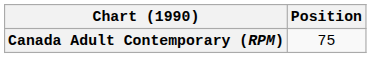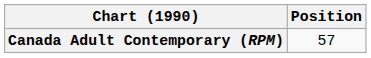 <table class="wikitable plainrowheaders" style="text-align:center">
 <tr>
 <th>Chart (1990)</th>
 <th>Position</th>
 </tr>
 <tr>
 <th scope="row">Canada Adult Contemporary (<em>RPM</em>)</th>
-<td>75</td>
+<td>57</td>
 </tr>
 </table>
